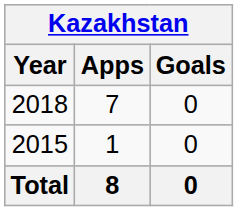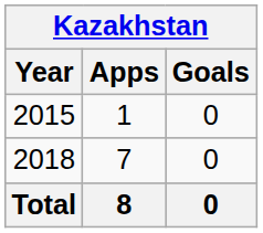 <table class="wikitable" style="text-align:center">
 <tr>
 <th colspan=3><a href='#'>Kazakhstan</a></th>
 </tr>
 <tr>
 <th>Year</th>
 <th>Apps</th>
 <th>Goals</th>
 </tr>
 <tr>
-<td>2018</td>
-<td>7</td>
+<td>2015</td>
+<td>1</td>
 <td>0</td>
 </tr>
 <tr>
-<td>2015</td>
-<td>1</td>
+<td>2018</td>
+<td>7</td>
 <td>0</td>
 </tr>
 <tr>
 <th>Total</th>
 <th>8</th>
 <th>0</th>
 </tr>
 </table>
